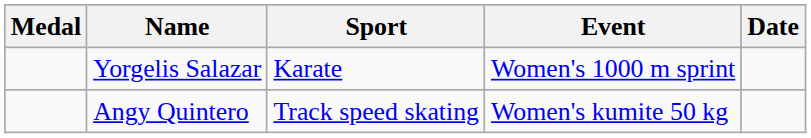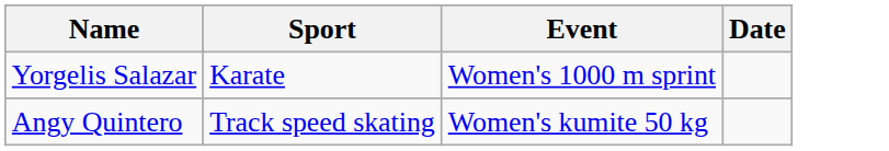 <table class="wikitable sortable" style="font-size: 95%;">
 <tr>
-<th>Medal</th>
 <th>Name</th>
 <th>Sport</th>
 <th>Event</th>
 <th>Date</th>
 </tr>
 <tr>
-<td></td>
 <td><a href='#'>Yorgelis Salazar</a></td>
 <td><a href='#'>Karate</a></td>
 <td><a href='#'>Women's 1000 m sprint</a></td>
 <td></td>
 </tr>
 <tr>
-<td></td>
 <td><a href='#'>Angy Quintero</a></td>
 <td><a href='#'>Track speed skating</a></td>
 <td><a href='#'>Women's kumite 50 kg</a></td>
 <td></td>
 </tr>
 </table>
